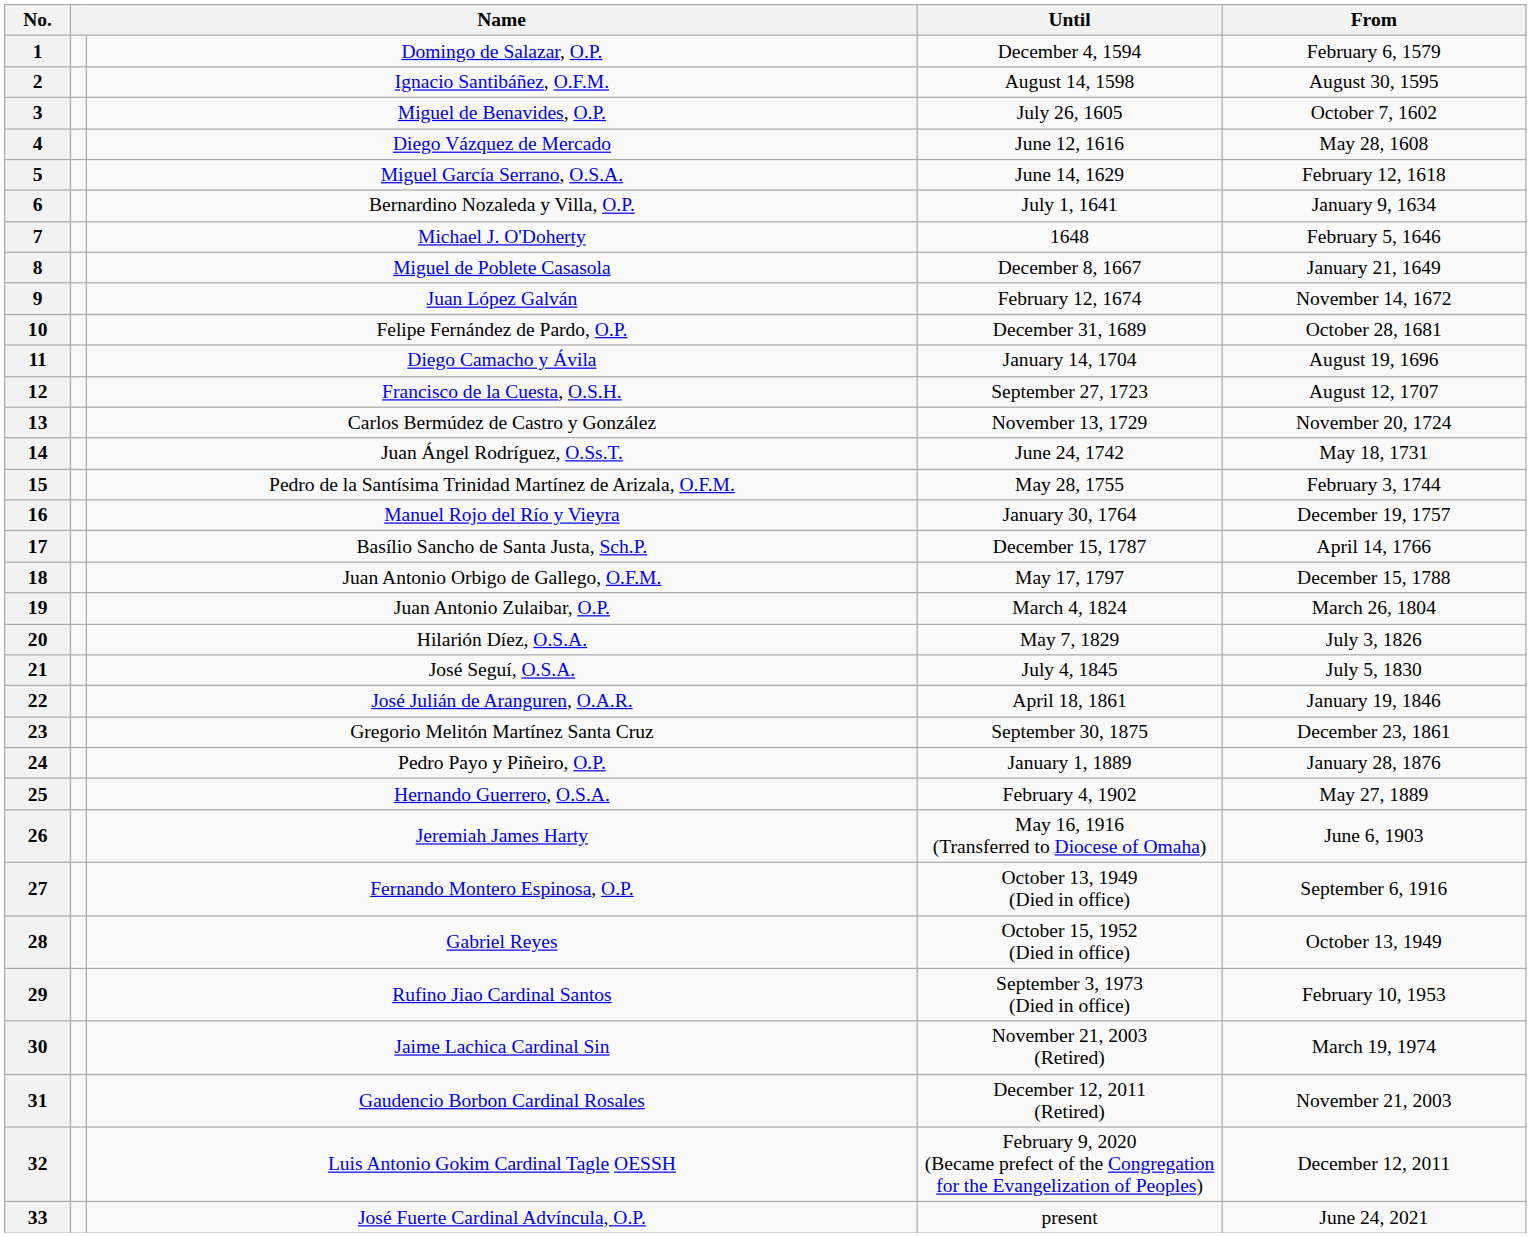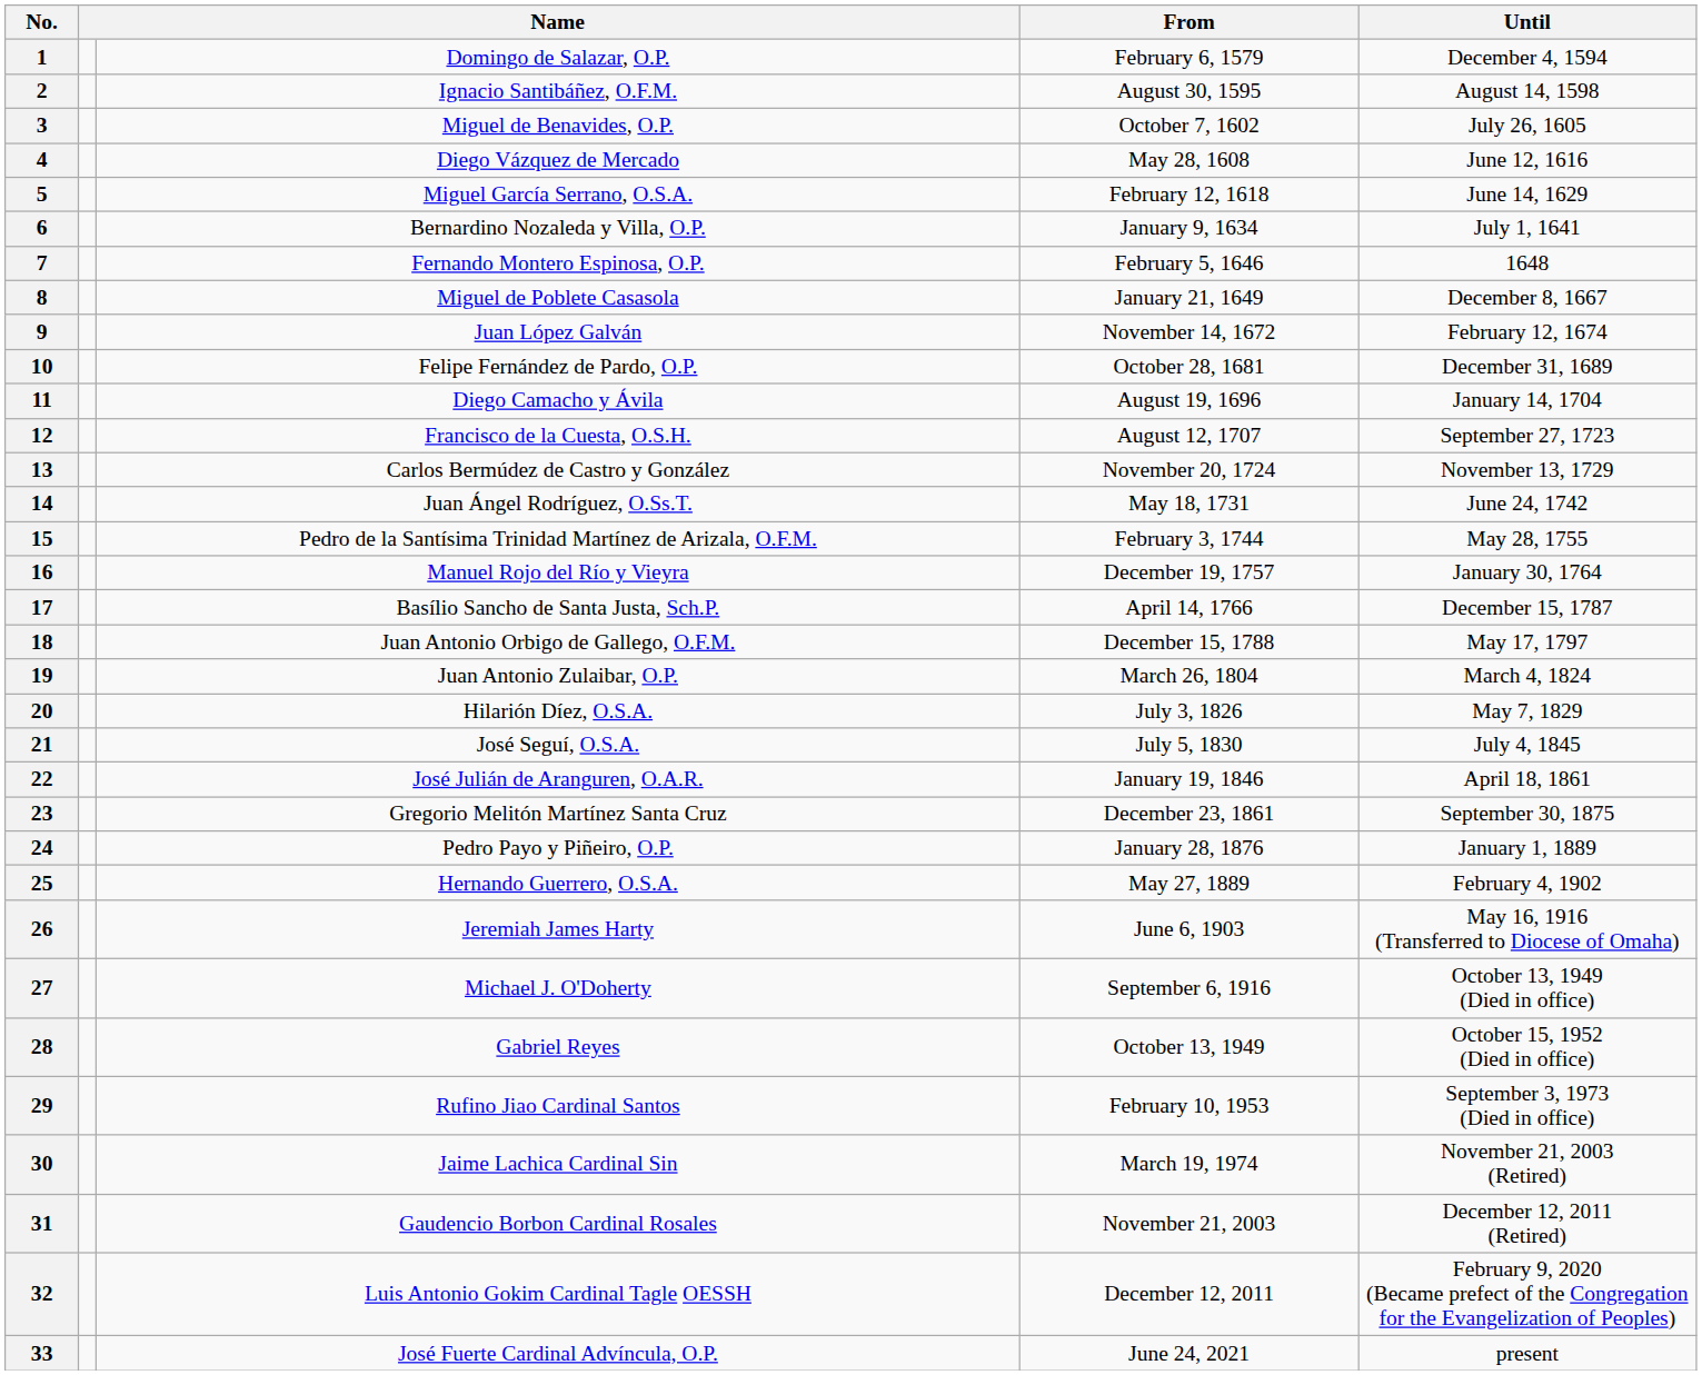 <table class="wikitable" style="text-align:center;">
 <tr>
 <th scope="col">No.</th>
 <th scope="col" style="border-right:none;"></th>
 <th scope="col" style="border-left:none;">Name</th>
+<th scope="col" style="width:20%;">From</th>
 <th scope="col" style="width:20%;">Until</th>
-<th scope="col" style="width:20%;">From</th>
 </tr>
 <tr>
 <th scope="row">1</th>
 <td></td>
 <td><a href='#'>Domingo de Salazar</a>, <a href='#'>O.P.</a></td>
+<td>February 6, 1579</td>
 <td>December 4, 1594</td>
-<td>February 6, 1579</td>
 </tr>
 <tr>
 <th scope="row">2</th>
 <td></td>
 <td><a href='#'>Ignacio Santibáñez</a>, <a href='#'>O.F.M.</a></td>
+<td>August 30, 1595</td>
 <td>August 14, 1598</td>
-<td>August 30, 1595</td>
 </tr>
 <tr>
 <th scope="row">3</th>
 <td></td>
 <td><a href='#'>Miguel de Benavides</a>, <a href='#'>O.P.</a></td>
+<td>October 7, 1602</td>
 <td>July 26, 1605</td>
-<td>October 7, 1602</td>
 </tr>
 <tr>
 <th scope="row">4</th>
 <td></td>
 <td><a href='#'>Diego Vázquez de Mercado</a></td>
+<td>May 28, 1608</td>
 <td>June 12, 1616</td>
-<td>May 28, 1608</td>
 </tr>
 <tr>
 <th scope="row">5</th>
 <td></td>
 <td><a href='#'>Miguel García Serrano</a>, <a href='#'>O.S.A.</a></td>
+<td>February 12, 1618</td>
 <td>June 14, 1629</td>
-<td>February 12, 1618</td>
 </tr>
 <tr>
 <th scope="row">6</th>
 <td></td>
 <td>Bernardino Nozaleda y Villa, <a href='#'>O.P.</a></td>
+<td>January 9, 1634</td>
 <td>July 1, 1641</td>
-<td>January 9, 1634</td>
 </tr>
 <tr>
 <th scope="row">7</th>
 <td></td>
-<td><a href='#'>Michael J. O'Doherty</a></td>
+<td><a href='#'>Fernando Montero Espinosa</a>, <a href='#'>O.P.</a></td>
+<td>February 5, 1646</td>
 <td>1648</td>
-<td>February 5, 1646</td>
 </tr>
 <tr>
 <th scope="row">8</th>
 <td></td>
 <td><a href='#'>Miguel de Poblete Casasola</a></td>
+<td>January 21, 1649</td>
 <td>December 8, 1667</td>
-<td>January 21, 1649</td>
 </tr>
 <tr>
 <th scope="row">9</th>
 <td></td>
 <td><a href='#'>Juan López Galván</a></td>
+<td>November 14, 1672</td>
 <td>February 12, 1674</td>
-<td>November 14, 1672</td>
 </tr>
 <tr>
 <th scope="row">10</th>
 <td></td>
 <td>Felipe Fernández de Pardo, <a href='#'>O.P.</a></td>
+<td>October 28, 1681</td>
 <td>December 31, 1689</td>
-<td>October 28, 1681</td>
 </tr>
 <tr>
 <th scope="row">11</th>
 <td></td>
 <td><a href='#'>Diego Camacho y Ávila</a></td>
+<td>August 19, 1696</td>
 <td>January 14, 1704</td>
-<td>August 19, 1696</td>
 </tr>
 <tr>
 <th scope="row">12</th>
 <td></td>
 <td><a href='#'>Francisco de la Cuesta</a>, <a href='#'>O.S.H.</a></td>
+<td>August 12, 1707</td>
 <td>September 27, 1723</td>
-<td>August 12, 1707</td>
 </tr>
 <tr>
 <th scope="row">13</th>
 <td></td>
 <td>Carlos Bermúdez de Castro y González</td>
+<td>November 20, 1724</td>
 <td>November 13, 1729</td>
-<td>November 20, 1724</td>
 </tr>
 <tr>
 <th scope="row">14</th>
 <td></td>
 <td>Juan Ángel Rodríguez, <a href='#'>O.Ss.T.</a></td>
+<td>May 18, 1731</td>
 <td>June 24, 1742</td>
-<td>May 18, 1731</td>
 </tr>
 <tr>
 <th scope="row">15</th>
 <td></td>
 <td>Pedro de la Santísima Trinidad Martínez de Arizala, <a href='#'>O.F.M.</a></td>
+<td>February 3, 1744</td>
 <td>May 28, 1755</td>
-<td>February 3, 1744</td>
 </tr>
 <tr>
 <th scope="row">16</th>
 <td></td>
 <td><a href='#'>Manuel Rojo del Río y Vieyra</a></td>
+<td>December 19, 1757</td>
 <td>January 30, 1764</td>
-<td>December 19, 1757</td>
 </tr>
 <tr>
 <th scope="row">17</th>
 <td></td>
 <td>Basílio Sancho de Santa Justa, <a href='#'>Sch.P.</a></td>
+<td>April 14, 1766</td>
 <td>December 15, 1787</td>
-<td>April 14, 1766</td>
 </tr>
 <tr>
 <th scope="row">18</th>
 <td></td>
 <td>Juan Antonio Orbigo de Gallego, <a href='#'>O.F.M.</a></td>
+<td>December 15, 1788</td>
 <td>May 17, 1797</td>
-<td>December 15, 1788</td>
 </tr>
 <tr>
 <th scope="row">19</th>
 <td></td>
 <td>Juan Antonio Zulaibar, <a href='#'>O.P.</a></td>
+<td>March 26, 1804</td>
 <td>March 4, 1824</td>
-<td>March 26, 1804</td>
 </tr>
 <tr>
 <th scope="row">20</th>
 <td></td>
 <td>Hilarión Díez, <a href='#'>O.S.A.</a></td>
+<td>July 3, 1826</td>
 <td>May 7, 1829</td>
-<td>July 3, 1826</td>
 </tr>
 <tr>
 <th scope="row">21</th>
 <td></td>
 <td>José Seguí, <a href='#'>O.S.A.</a></td>
+<td>July 5, 1830</td>
 <td>July 4, 1845</td>
-<td>July 5, 1830</td>
 </tr>
 <tr>
 <th scope="row">22</th>
 <td></td>
 <td><a href='#'>José Julián de Aranguren</a>, <a href='#'>O.A.R.</a></td>
+<td style="text-align:center;">January 19, 1846</td>
 <td style="text-align:center;">April 18, 1861</td>
-<td style="text-align:center;">January 19, 1846</td>
 </tr>
 <tr>
 <th scope="row">23</th>
 <td></td>
 <td>Gregorio Melitón Martínez Santa Cruz</td>
+<td>December 23, 1861</td>
 <td>September 30, 1875</td>
-<td>December 23, 1861</td>
 </tr>
 <tr>
 <th scope="row">24</th>
 <td></td>
 <td>Pedro Payo y Piñeiro, <a href='#'>O.P.</a></td>
+<td>January 28, 1876</td>
 <td>January 1, 1889</td>
-<td>January 28, 1876</td>
 </tr>
 <tr>
 <th scope="row">25</th>
 <td></td>
 <td><a href='#'>Hernando Guerrero</a>, <a href='#'>O.S.A.</a></td>
+<td>May 27, 1889</td>
 <td>February 4, 1902</td>
-<td>May 27, 1889</td>
 </tr>
 <tr>
 <th scope="row">26</th>
 <td></td>
 <td><a href='#'>Jeremiah James Harty</a></td>
+<td>June 6, 1903</td>
 <td>May 16, 1916 <br>(Transferred to <a href='#'>Diocese of Omaha</a>)</td>
-<td>June 6, 1903</td>
 </tr>
 <tr>
 <th scope="row">27</th>
 <td></td>
-<td><a href='#'>Fernando Montero Espinosa</a>, <a href='#'>O.P.</a></td>
+<td><a href='#'>Michael J. O'Doherty</a></td>
+<td>September 6, 1916</td>
 <td>October 13, 1949 <br>(Died in office)</td>
-<td>September 6, 1916</td>
 </tr>
 <tr>
 <th scope="row">28</th>
 <td></td>
 <td><a href='#'>Gabriel Reyes</a></td>
+<td>October 13, 1949</td>
 <td>October 15, 1952 <br>(Died in office)</td>
-<td>October 13, 1949</td>
 </tr>
 <tr>
 <th scope="row">29</th>
 <td></td>
 <td><a href='#'>Rufino Jiao Cardinal Santos</a></td>
+<td>February 10, 1953</td>
 <td>September 3, 1973 <br>(Died in office)</td>
-<td>February 10, 1953</td>
 </tr>
 <tr>
 <th scope="row">30</th>
 <td></td>
 <td><a href='#'>Jaime Lachica Cardinal Sin</a></td>
+<td>March 19, 1974</td>
 <td>November 21, 2003 <br>(Retired)</td>
-<td>March 19, 1974</td>
 </tr>
 <tr>
 <th scope="row">31</th>
 <td></td>
 <td><a href='#'>Gaudencio Borbon Cardinal Rosales</a></td>
+<td>November 21, 2003</td>
 <td>December 12, 2011 <br>(Retired)</td>
-<td>November 21, 2003</td>
 </tr>
 <tr>
 <th scope="row">32</th>
 <td></td>
 <td><a href='#'>Luis Antonio Gokim Cardinal Tagle</a> <a href='#'>OESSH</a></td>
+<td>December 12, 2011</td>
 <td>February 9, 2020 <br>(Became prefect of the <a href='#'>Congregation for the Evangelization of Peoples</a>)</td>
-<td>December 12, 2011</td>
 </tr>
 <tr>
 <th scope="row">33</th>
 <td></td>
 <td><a href='#'>José Fuerte Cardinal Advíncula, O.P.</a></td>
+<td>June 24, 2021</td>
 <td>present</td>
-<td>June 24, 2021</td>
 </tr>
 </table>
